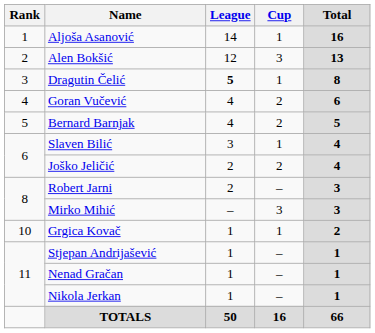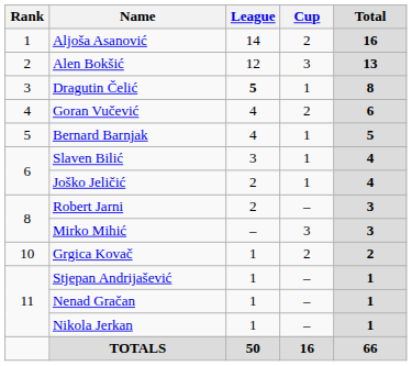 <table class="wikitable" style="font-size: 95%; text-align: center;">
 <tr>
 <th width=40>Rank</th>
 <th width=180>Name</th>
 <th width=50><a href='#'>League</a></th>
 <th width=50><a href='#'>Cup</a></th>
 <th width=70 style="background: #DCDCDC">Total</th>
 </tr>
 <tr>
 <td rowspan=1>1</td>
 <td style="text-align:left;"> <a href='#'>Aljoša Asanović</a></td>
 <td>14</td>
-<td>1</td>
+<td>2</td>
 <th style="background: #DCDCDC">16</th>
 </tr>
 <tr>
 <td rowspan=1>2</td>
 <td style="text-align:left;"> <a href='#'>Alen Bokšić</a></td>
 <td>12</td>
 <td>3</td>
 <th style="background: #DCDCDC">13</th>
 </tr>
 <tr>
 <td rowspan=1>3</td>
 <td style="text-align:left;"> <a href='#'>Dragutin Čelić</a></td>
 <td><strong>5</strong></td>
 <td>1</td>
 <th style="background: #DCDCDC">8</th>
 </tr>
 <tr>
 <td rowspan=1>4</td>
 <td style="text-align:left;"> <a href='#'>Goran Vučević</a></td>
 <td>4</td>
 <td>2</td>
 <th style="background: #DCDCDC">6</th>
 </tr>
 <tr>
 <td rowspan=1>5</td>
 <td style="text-align:left;"> <a href='#'>Bernard Barnjak</a></td>
 <td>4</td>
-<td>2</td>
+<td>1</td>
 <th style="background: #DCDCDC">5</th>
 </tr>
 <tr>
 <td rowspan=2>6</td>
 <td style="text-align:left;"> <a href='#'>Slaven Bilić</a></td>
 <td>3</td>
 <td>1</td>
 <th style="background: #DCDCDC">4</th>
 </tr>
 <tr>
 <td style="text-align:left;"> <a href='#'>Joško Jeličić</a></td>
 <td>2</td>
-<td>2</td>
+<td>1</td>
 <th style="background: #DCDCDC">4</th>
 </tr>
 <tr>
 <td rowspan=2>8</td>
 <td style="text-align:left;"> <a href='#'>Robert Jarni</a></td>
 <td>2</td>
 <td>–</td>
 <th style="background: #DCDCDC">3</th>
 </tr>
 <tr>
 <td style="text-align:left;"> <a href='#'>Mirko Mihić</a></td>
 <td>–</td>
 <td>3</td>
 <th style="background: #DCDCDC">3</th>
 </tr>
 <tr>
 <td rowspan=1>10</td>
 <td style="text-align:left;"> <a href='#'>Grgica Kovač</a></td>
 <td>1</td>
-<td>1</td>
+<td>2</td>
 <th style="background: #DCDCDC">2</th>
 </tr>
 <tr>
 <td rowspan=3>11</td>
 <td style="text-align:left;"> <a href='#'>Stjepan Andrijašević</a></td>
 <td>1</td>
 <td>–</td>
 <th style="background: #DCDCDC">1</th>
 </tr>
 <tr>
 <td style="text-align:left;"> <a href='#'>Nenad Gračan</a></td>
 <td>1</td>
 <td>–</td>
 <th style="background: #DCDCDC">1</th>
 </tr>
 <tr>
 <td style="text-align:left;"> <a href='#'>Nikola Jerkan</a></td>
 <td>1</td>
 <td>–</td>
 <th style="background: #DCDCDC">1</th>
 </tr>
 <tr>
 <td></td>
 <th style="background: #DCDCDC">TOTALS</th>
 <th style="background: #DCDCDC">50</th>
 <th style="background: #DCDCDC">16</th>
 <th style="background: #DCDCDC">66</th>
 </tr>
 </table>
